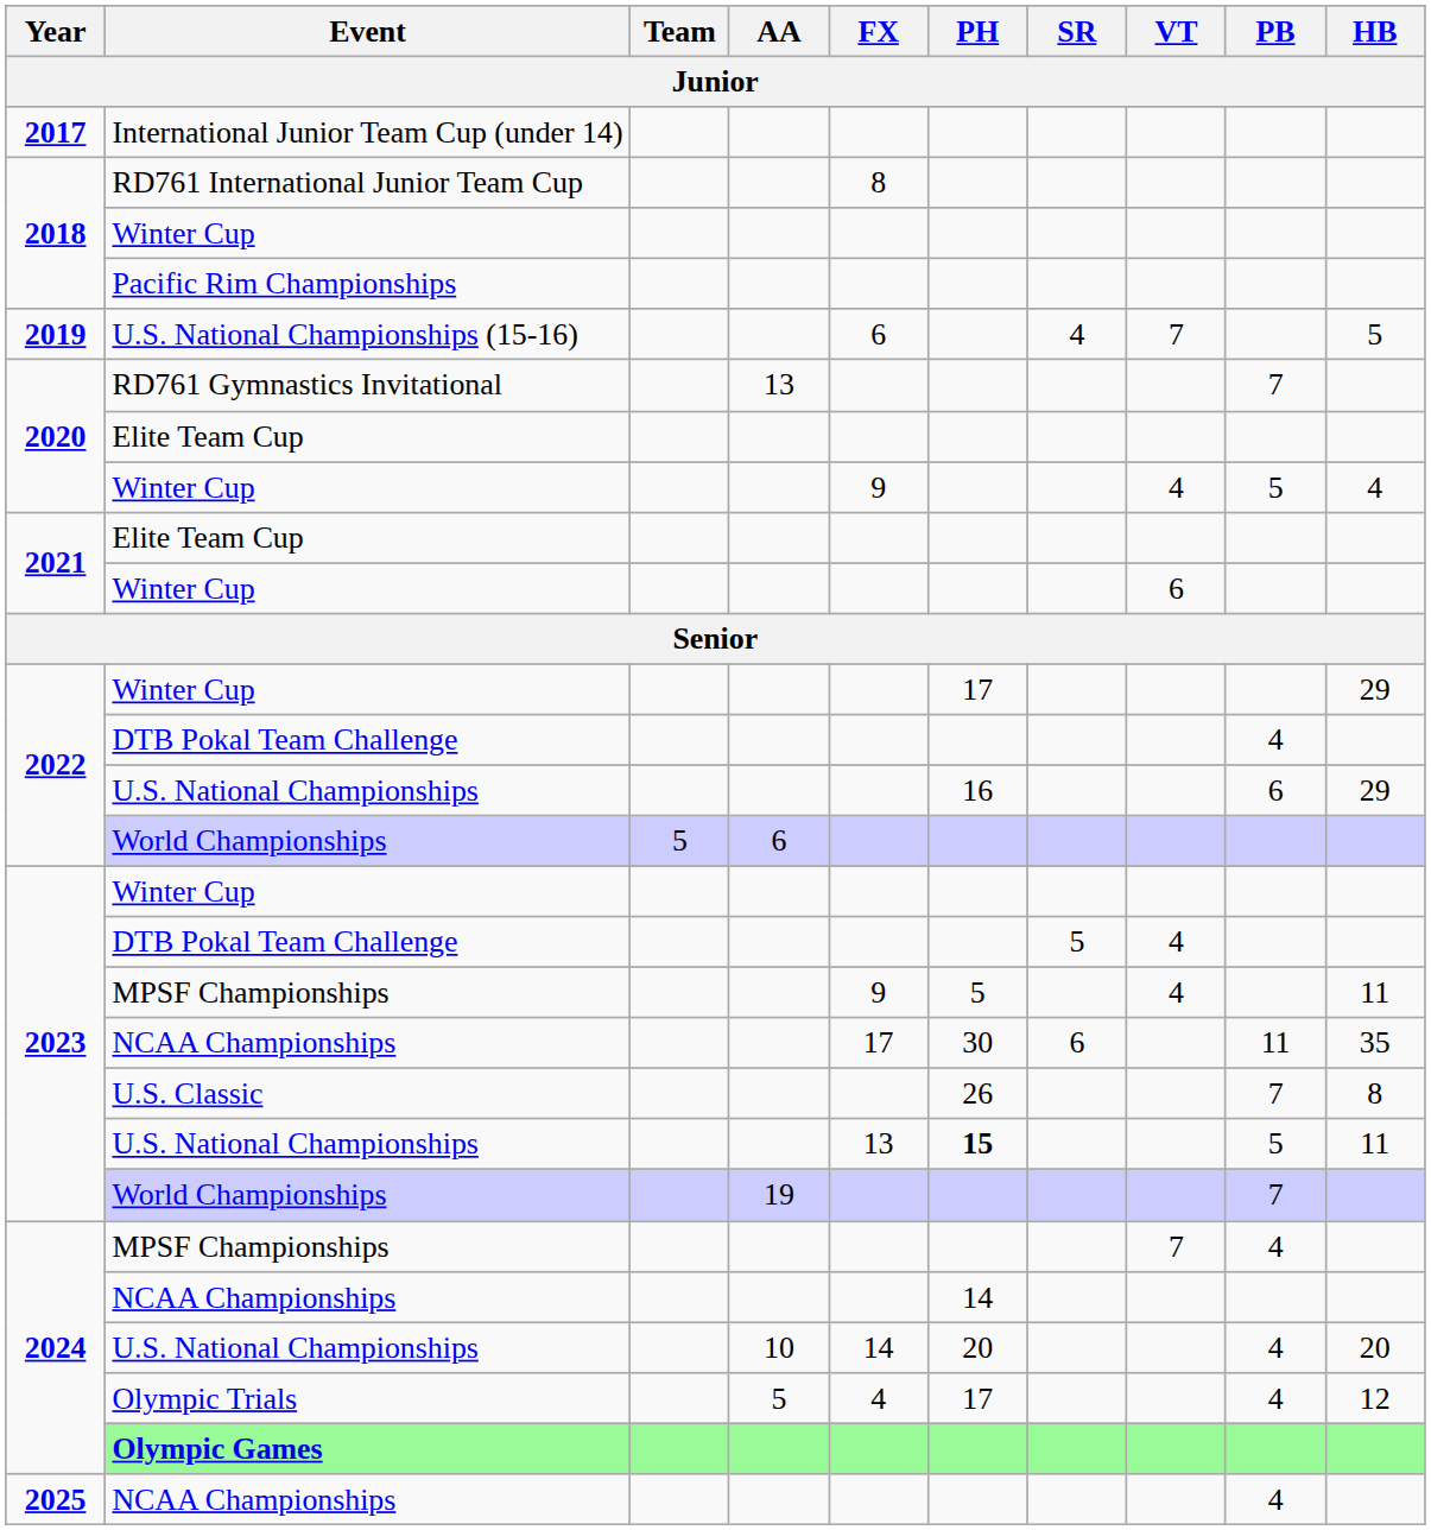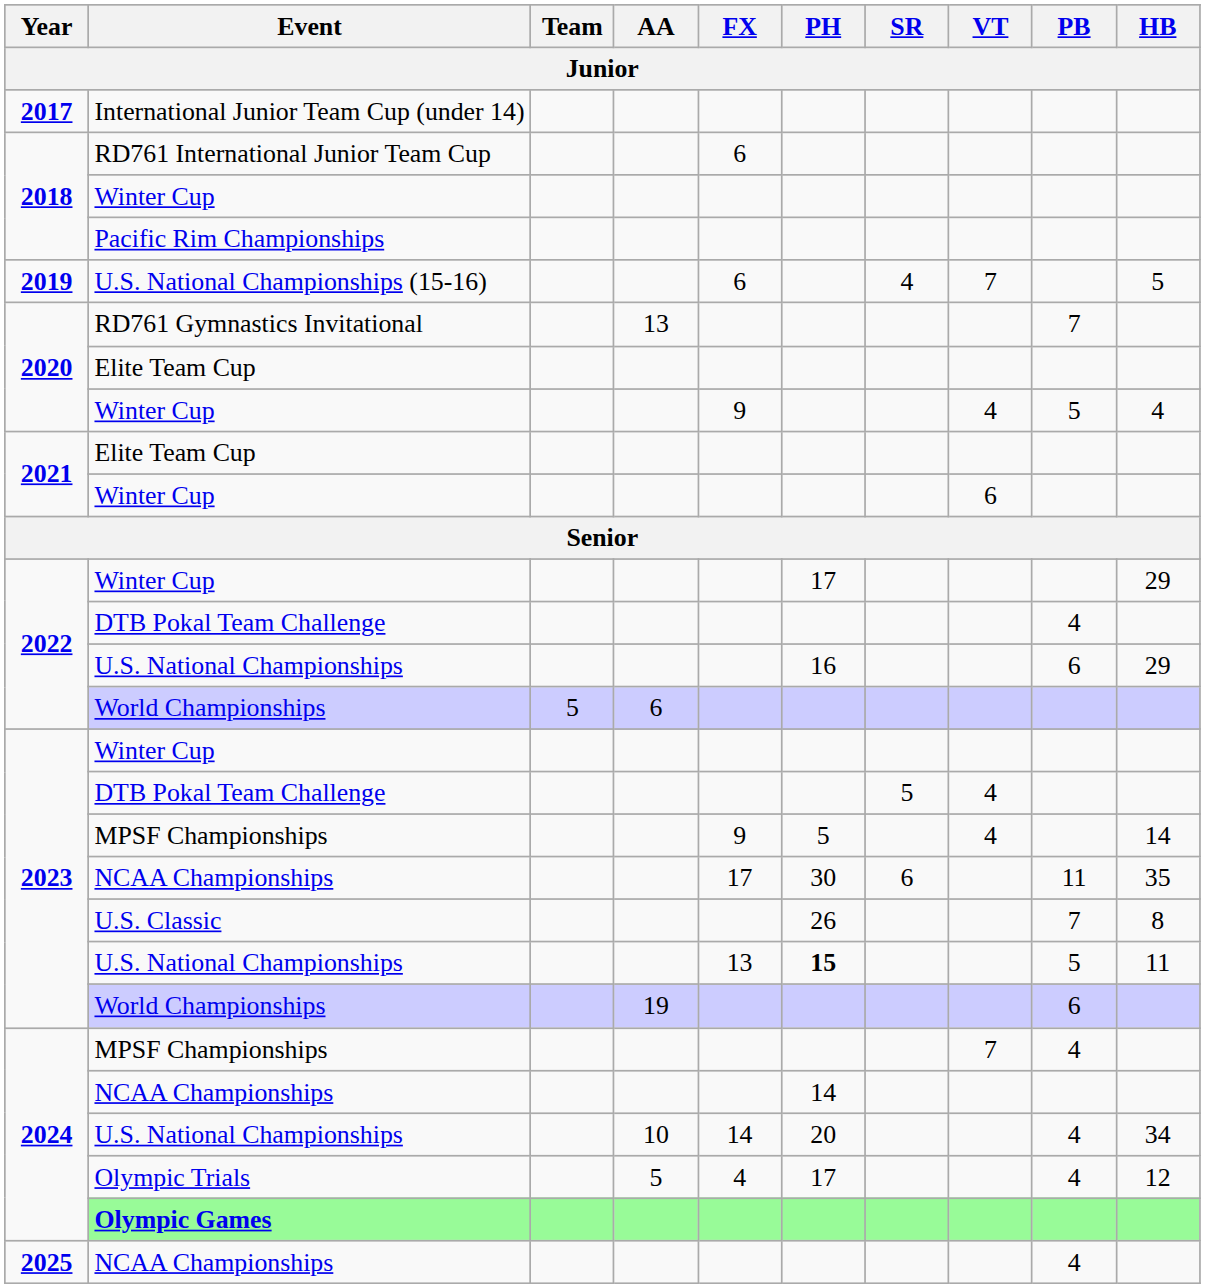 <table class="wikitable sortable" style="text-align:center; font-size:95%;">
 <tr>
 <th width=7% class=unsortable>Year</th>
 <th width=37% class=unsortable>Event</th>
 <th width=7% class=unsortable>Team</th>
 <th width=7% class=unsortable>AA</th>
 <th width=7% class=unsortable><a href='#'>FX</a></th>
 <th width=7% class=unsortable><a href='#'>PH</a></th>
 <th width=7% class=unsortable><a href='#'>SR</a></th>
 <th width=7% class=unsortable><a href='#'>VT</a></th>
 <th width=7% class=unsortable><a href='#'>PB</a></th>
 <th width=7% class=unsortable><a href='#'>HB</a></th>
 </tr>
 <tr>
 <th colspan="10">Junior</th>
 </tr>
 <tr>
 <td rowspan="1"><strong><a href='#'>2017</a></strong></td>
 <td align=left>International Junior Team Cup (under 14)</td>
 <td></td>
 <td></td>
 <td></td>
 <td></td>
 <td></td>
 <td></td>
 <td></td>
 <td></td>
 </tr>
 <tr>
 <td rowspan="3"><strong><a href='#'>2018</a></strong></td>
 <td align=left>RD761 International Junior Team Cup</td>
 <td></td>
 <td></td>
-<td>8</td>
+<td>6</td>
 <td></td>
 <td></td>
 <td></td>
 <td></td>
 <td></td>
 </tr>
 <tr>
 <td align=left><a href='#'>Winter Cup</a></td>
 <td></td>
 <td></td>
 <td></td>
 <td></td>
 <td></td>
 <td></td>
 <td></td>
 <td></td>
 </tr>
 <tr>
 <td align=left><a href='#'>Pacific Rim Championships</a></td>
 <td></td>
 <td></td>
 <td></td>
 <td></td>
 <td></td>
 <td></td>
 <td></td>
 <td></td>
 </tr>
 <tr>
 <td rowspan="1"><strong><a href='#'>2019</a></strong></td>
 <td align=left><a href='#'>U.S. National Championships</a> (15-16)</td>
 <td></td>
 <td></td>
 <td>6</td>
 <td></td>
 <td>4</td>
 <td>7</td>
 <td></td>
 <td>5</td>
 </tr>
 <tr>
 <td rowspan="3"><strong><a href='#'>2020</a></strong></td>
 <td align=left>RD761 Gymnastics Invitational</td>
 <td></td>
 <td>13</td>
 <td></td>
 <td></td>
 <td></td>
 <td></td>
 <td>7</td>
 <td></td>
 </tr>
 <tr>
 <td align=left>Elite Team Cup</td>
 <td></td>
 <td></td>
 <td></td>
 <td></td>
 <td></td>
 <td></td>
 <td></td>
 <td></td>
 </tr>
 <tr>
 <td align=left><a href='#'>Winter Cup</a></td>
 <td></td>
 <td></td>
 <td>9</td>
 <td></td>
 <td></td>
 <td>4</td>
 <td>5</td>
 <td>4</td>
 </tr>
 <tr>
 <td rowspan="2"><strong><a href='#'>2021</a></strong></td>
 <td align=left>Elite Team Cup</td>
 <td></td>
 <td></td>
 <td></td>
 <td></td>
 <td></td>
 <td></td>
 <td></td>
 <td></td>
 </tr>
 <tr>
 <td align=left><a href='#'>Winter Cup</a></td>
 <td></td>
 <td></td>
 <td></td>
 <td></td>
 <td></td>
 <td>6</td>
 <td></td>
 <td></td>
 </tr>
 <tr>
 <th colspan="10">Senior</th>
 </tr>
 <tr>
 <td rowspan="4"><strong><a href='#'>2022</a></strong></td>
 <td align=left><a href='#'>Winter Cup</a></td>
 <td></td>
 <td></td>
 <td></td>
 <td>17</td>
 <td></td>
 <td></td>
 <td></td>
 <td>29</td>
 </tr>
 <tr>
 <td align=left><a href='#'>DTB Pokal Team Challenge</a></td>
 <td></td>
 <td></td>
 <td></td>
 <td></td>
 <td></td>
 <td></td>
 <td>4</td>
 <td></td>
 </tr>
 <tr>
 <td align=left><a href='#'>U.S. National Championships</a></td>
 <td></td>
 <td></td>
 <td></td>
 <td>16</td>
 <td></td>
 <td></td>
 <td>6</td>
 <td>29</td>
 </tr>
 <tr bgcolor=#CCCCFF>
 <td align=left><a href='#'>World Championships</a></td>
 <td>5</td>
 <td>6</td>
 <td></td>
 <td></td>
 <td></td>
 <td></td>
 <td></td>
 <td></td>
 </tr>
 <tr>
 <td rowspan="7"><strong><a href='#'>2023</a></strong></td>
 <td align=left><a href='#'>Winter Cup</a></td>
 <td></td>
 <td></td>
 <td></td>
 <td></td>
 <td></td>
 <td></td>
 <td></td>
 <td></td>
 </tr>
 <tr>
 <td align=left><a href='#'>DTB Pokal Team Challenge</a></td>
 <td></td>
 <td></td>
 <td></td>
 <td></td>
 <td>5</td>
 <td>4</td>
 <td></td>
 <td></td>
 </tr>
 <tr>
 <td align=left>MPSF Championships</td>
 <td></td>
 <td></td>
 <td>9</td>
 <td>5</td>
 <td></td>
 <td>4</td>
 <td></td>
-<td>11</td>
+<td>14</td>
 </tr>
 <tr>
 <td align=left><a href='#'>NCAA Championships</a></td>
 <td></td>
 <td></td>
 <td>17</td>
 <td>30</td>
 <td>6</td>
 <td></td>
 <td>11</td>
 <td>35</td>
 </tr>
 <tr>
 <td align=left><a href='#'>U.S. Classic</a></td>
 <td></td>
 <td></td>
 <td></td>
 <td>26</td>
 <td></td>
 <td></td>
 <td>7</td>
 <td>8</td>
 </tr>
 <tr>
 <td align=left><a href='#'>U.S. National Championships</a></td>
 <td></td>
 <td></td>
 <td>13</td>
 <td><strong>15</strong></td>
 <td></td>
 <td></td>
 <td>5</td>
 <td>11</td>
 </tr>
 <tr bgcolor=#CCCCFF>
 <td align=left><a href='#'>World Championships</a></td>
 <td></td>
 <td>19</td>
 <td></td>
 <td></td>
 <td></td>
 <td></td>
-<td>7</td>
+<td>6</td>
 <td></td>
 </tr>
 <tr>
 <td rowspan="5"><strong><a href='#'>2024</a></strong></td>
 <td align=left>MPSF Championships</td>
 <td></td>
 <td></td>
 <td></td>
 <td></td>
 <td></td>
 <td>7</td>
 <td>4</td>
 <td></td>
 </tr>
 <tr>
 <td align=left><a href='#'>NCAA Championships</a></td>
 <td></td>
 <td></td>
 <td></td>
 <td>14</td>
 <td></td>
 <td></td>
 <td></td>
 <td></td>
 </tr>
 <tr>
 <td align=left><a href='#'>U.S. National Championships</a></td>
 <td></td>
 <td>10</td>
 <td>14</td>
 <td>20</td>
 <td></td>
 <td></td>
 <td>4</td>
-<td>20</td>
+<td>34</td>
 </tr>
 <tr>
 <td align=left><a href='#'>Olympic Trials</a></td>
 <td></td>
 <td>5</td>
 <td>4</td>
 <td>17</td>
 <td></td>
 <td></td>
 <td>4</td>
 <td>12</td>
 </tr>
 <tr bgcolor=98FB98>
 <td align=left><strong><a href='#'>Olympic Games</a></strong></td>
 <td></td>
 <td></td>
 <td></td>
 <td></td>
 <td></td>
 <td></td>
 <td></td>
 <td></td>
 </tr>
 <tr>
 <td rowspan="1"><strong><a href='#'>2025</a></strong></td>
 <td align=left><a href='#'>NCAA Championships</a></td>
 <td></td>
 <td></td>
 <td></td>
 <td></td>
 <td></td>
 <td></td>
 <td>4</td>
 <td></td>
 </tr>
 </table>
